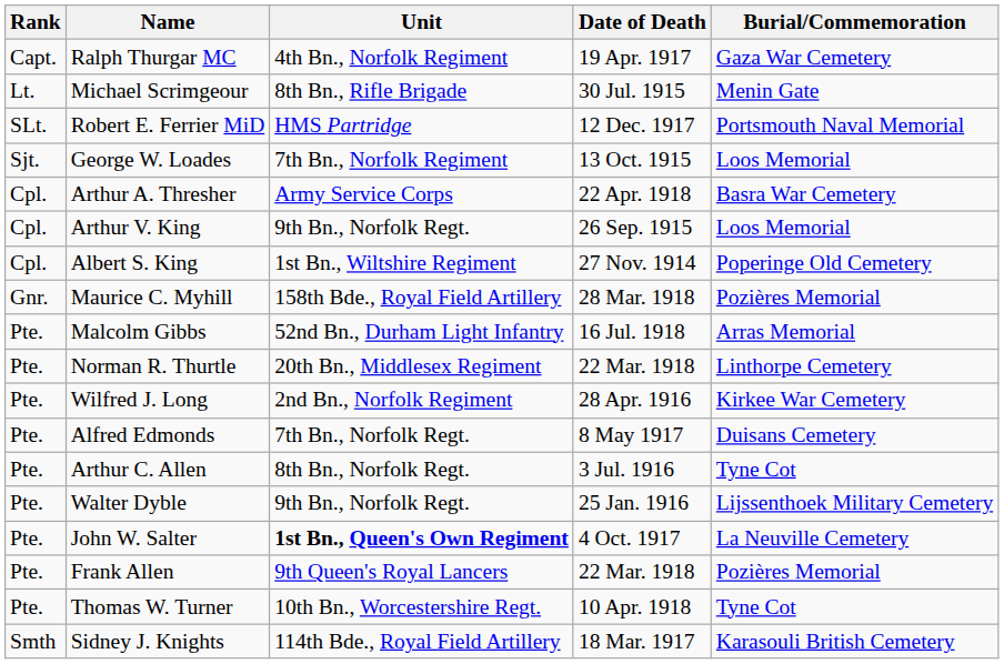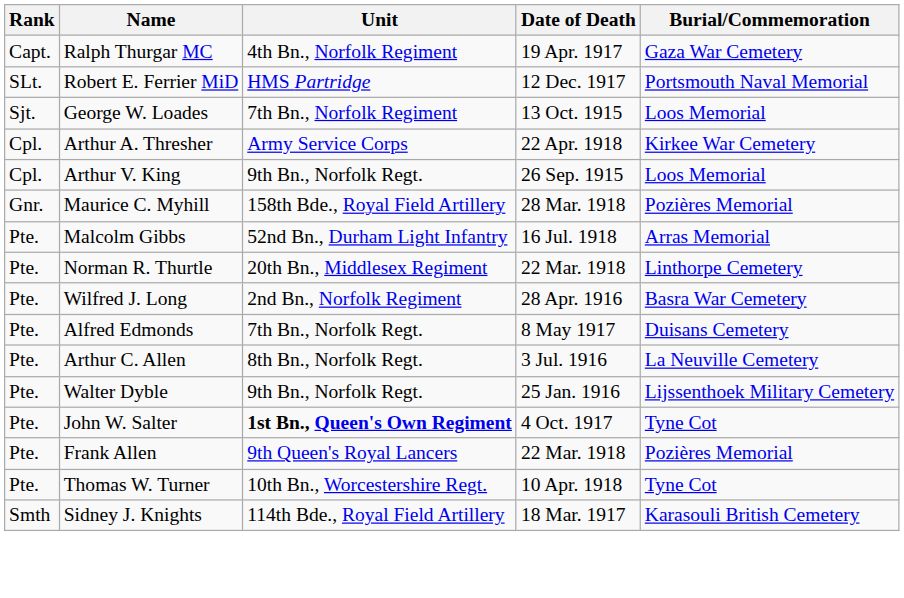 <table class="wikitable">
 <tr>
 <th>Rank</th>
 <th>Name</th>
 <th>Unit</th>
 <th>Date of Death</th>
 <th>Burial/Commemoration</th>
 </tr>
 <tr>
 <td>Capt.</td>
 <td>Ralph Thurgar <a href='#'>MC</a></td>
 <td>4th Bn., <a href='#'>Norfolk Regiment</a></td>
 <td>19 Apr. 1917</td>
 <td><a href='#'>Gaza War Cemetery</a></td>
-</tr>
-<tr>
-<td>Lt.</td>
-<td>Michael Scrimgeour</td>
-<td>8th Bn., <a href='#'>Rifle Brigade</a></td>
-<td>30 Jul. 1915</td>
-<td><a href='#'>Menin Gate</a></td>
 </tr>
 <tr>
 <td>SLt.</td>
 <td>Robert E. Ferrier <a href='#'>MiD</a></td>
 <td><a href='#'>HMS <em>Partridge</em></a></td>
 <td>12 Dec. 1917</td>
 <td><a href='#'>Portsmouth Naval Memorial</a></td>
 </tr>
 <tr>
 <td>Sjt.</td>
 <td>George W. Loades</td>
 <td>7th Bn., <a href='#'>Norfolk Regiment</a></td>
 <td>13 Oct. 1915</td>
 <td><a href='#'>Loos Memorial</a></td>
 </tr>
 <tr>
 <td>Cpl.</td>
 <td>Arthur A. Thresher</td>
 <td><a href='#'>Army Service Corps</a></td>
 <td>22 Apr. 1918</td>
-<td><a href='#'>Basra War Cemetery</a></td>
+<td><a href='#'>Kirkee War Cemetery</a></td>
 </tr>
 <tr>
 <td>Cpl.</td>
 <td>Arthur V. King</td>
 <td>9th Bn., Norfolk Regt.</td>
 <td>26 Sep. 1915</td>
 <td><a href='#'>Loos Memorial</a></td>
-</tr>
-<tr>
-<td>Cpl.</td>
-<td>Albert S. King</td>
-<td>1st Bn., <a href='#'>Wiltshire Regiment</a></td>
-<td>27 Nov. 1914</td>
-<td><a href='#'>Poperinge Old Cemetery</a></td>
 </tr>
 <tr>
 <td>Gnr.</td>
 <td>Maurice C. Myhill</td>
 <td>158th Bde., <a href='#'>Royal Field Artillery</a></td>
 <td>28 Mar. 1918</td>
 <td><a href='#'>Pozières Memorial</a></td>
 </tr>
 <tr>
 <td>Pte.</td>
 <td>Malcolm Gibbs</td>
 <td>52nd Bn., <a href='#'>Durham Light Infantry</a></td>
 <td>16 Jul. 1918</td>
 <td><a href='#'>Arras Memorial</a></td>
 </tr>
 <tr>
 <td>Pte.</td>
 <td>Norman R. Thurtle</td>
 <td>20th Bn., <a href='#'>Middlesex Regiment</a></td>
 <td>22 Mar. 1918</td>
 <td><a href='#'>Linthorpe Cemetery</a></td>
 </tr>
 <tr>
 <td>Pte.</td>
 <td>Wilfred J. Long</td>
 <td>2nd Bn., <a href='#'>Norfolk Regiment</a></td>
 <td>28 Apr. 1916</td>
-<td><a href='#'>Kirkee War Cemetery</a></td>
+<td><a href='#'>Basra War Cemetery</a></td>
 </tr>
 <tr>
 <td>Pte.</td>
 <td>Alfred Edmonds</td>
 <td>7th Bn., Norfolk Regt.</td>
 <td>8 May 1917</td>
 <td><a href='#'>Duisans Cemetery</a></td>
 </tr>
 <tr>
 <td>Pte.</td>
 <td>Arthur C. Allen</td>
 <td>8th Bn., Norfolk Regt.</td>
 <td>3 Jul. 1916</td>
-<td><a href='#'>Tyne Cot</a></td>
+<td><a href='#'>La Neuville Cemetery</a></td>
 </tr>
 <tr>
 <td>Pte.</td>
 <td>Walter Dyble</td>
 <td>9th Bn., Norfolk Regt.</td>
 <td>25 Jan. 1916</td>
 <td><a href='#'>Lijssenthoek Military Cemetery</a></td>
 </tr>
 <tr>
 <td>Pte.</td>
 <td>John W. Salter</td>
 <td><strong>1st Bn., <a href='#'>Queen's Own Regiment</a></strong></td>
 <td>4 Oct. 1917</td>
-<td><a href='#'>La Neuville Cemetery</a></td>
+<td><a href='#'>Tyne Cot</a></td>
 </tr>
 <tr>
 <td>Pte.</td>
 <td>Frank Allen</td>
 <td><a href='#'>9th Queen's Royal Lancers</a></td>
 <td>22 Mar. 1918</td>
 <td><a href='#'>Pozières Memorial</a></td>
 </tr>
 <tr>
 <td>Pte.</td>
 <td>Thomas W. Turner</td>
 <td>10th Bn., <a href='#'>Worcestershire Regt.</a></td>
 <td>10 Apr. 1918</td>
 <td><a href='#'>Tyne Cot</a></td>
 </tr>
 <tr>
 <td>Smth</td>
 <td>Sidney J. Knights</td>
 <td>114th Bde., <a href='#'>Royal Field Artillery</a></td>
 <td>18 Mar. 1917</td>
 <td><a href='#'>Karasouli British Cemetery</a></td>
 </tr>
 </table>
